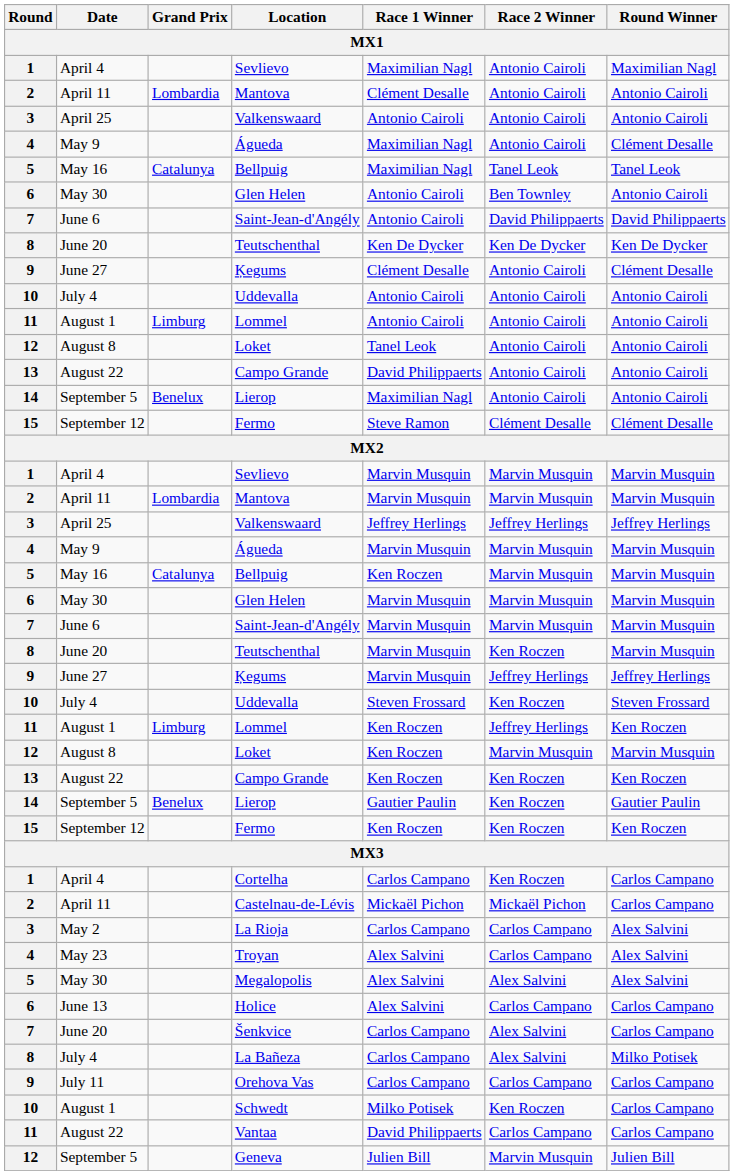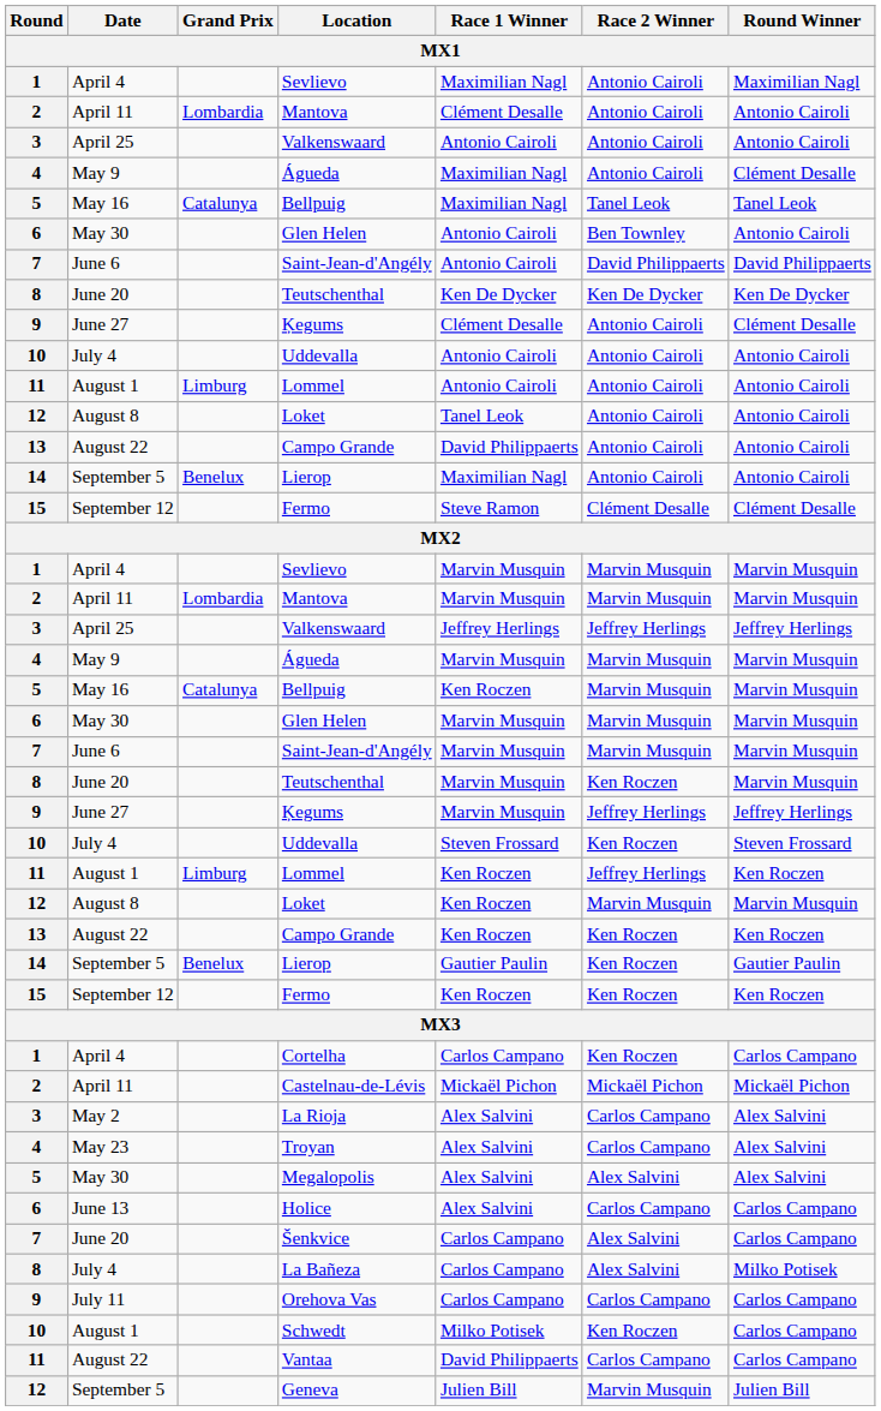 <table class="wikitable" style="font-size: 85%">
 <tr>
 <th>Round</th>
 <th>Date</th>
 <th>Grand Prix</th>
 <th>Location</th>
 <th>Race 1 Winner</th>
 <th>Race 2 Winner</th>
 <th>Round Winner</th>
 </tr>
 <tr>
 <th colspan=7>MX1</th>
 </tr>
 <tr>
 <th>1</th>
 <td>April 4</td>
 <td></td>
 <td><a href='#'>Sevlievo</a></td>
 <td> <a href='#'>Maximilian Nagl</a></td>
 <td> <a href='#'>Antonio Cairoli</a></td>
 <td> <a href='#'>Maximilian Nagl</a></td>
 </tr>
 <tr>
 <th>2</th>
 <td>April 11</td>
 <td> <a href='#'>Lombardia</a></td>
 <td><a href='#'>Mantova</a></td>
 <td> <a href='#'>Clément Desalle</a></td>
 <td> <a href='#'>Antonio Cairoli</a></td>
 <td> <a href='#'>Antonio Cairoli</a></td>
 </tr>
 <tr>
 <th>3</th>
 <td>April 25</td>
 <td></td>
 <td><a href='#'>Valkenswaard</a></td>
 <td> <a href='#'>Antonio Cairoli</a></td>
 <td> <a href='#'>Antonio Cairoli</a></td>
 <td> <a href='#'>Antonio Cairoli</a></td>
 </tr>
 <tr>
 <th>4</th>
 <td>May 9</td>
 <td></td>
 <td><a href='#'>Águeda</a></td>
 <td> <a href='#'>Maximilian Nagl</a></td>
 <td> <a href='#'>Antonio Cairoli</a></td>
 <td> <a href='#'>Clément Desalle</a></td>
 </tr>
 <tr>
 <th>5</th>
 <td>May 16</td>
 <td> <a href='#'>Catalunya</a></td>
 <td><a href='#'>Bellpuig</a></td>
 <td> <a href='#'>Maximilian Nagl</a></td>
 <td> <a href='#'>Tanel Leok</a></td>
 <td> <a href='#'>Tanel Leok</a></td>
 </tr>
 <tr>
 <th>6</th>
 <td>May 30</td>
 <td></td>
 <td><a href='#'>Glen Helen</a></td>
 <td> <a href='#'>Antonio Cairoli</a></td>
 <td> <a href='#'>Ben Townley</a></td>
 <td> <a href='#'>Antonio Cairoli</a></td>
 </tr>
 <tr>
 <th>7</th>
 <td>June 6</td>
 <td></td>
 <td><a href='#'>Saint-Jean-d'Angély</a></td>
 <td> <a href='#'>Antonio Cairoli</a></td>
 <td> <a href='#'>David Philippaerts</a></td>
 <td> <a href='#'>David Philippaerts</a></td>
 </tr>
 <tr>
 <th>8</th>
 <td>June 20</td>
 <td></td>
 <td><a href='#'>Teutschenthal</a></td>
 <td> <a href='#'>Ken De Dycker</a></td>
 <td> <a href='#'>Ken De Dycker</a></td>
 <td> <a href='#'>Ken De Dycker</a></td>
 </tr>
 <tr>
 <th>9</th>
 <td>June 27</td>
 <td></td>
 <td><a href='#'>Ķegums</a></td>
 <td> <a href='#'>Clément Desalle</a></td>
 <td> <a href='#'>Antonio Cairoli</a></td>
 <td> <a href='#'>Clément Desalle</a></td>
 </tr>
 <tr>
 <th>10</th>
 <td>July 4</td>
 <td></td>
 <td><a href='#'>Uddevalla</a></td>
 <td> <a href='#'>Antonio Cairoli</a></td>
 <td> <a href='#'>Antonio Cairoli</a></td>
 <td> <a href='#'>Antonio Cairoli</a></td>
 </tr>
 <tr>
 <th>11</th>
 <td>August 1</td>
 <td> <a href='#'>Limburg</a></td>
 <td><a href='#'>Lommel</a></td>
 <td> <a href='#'>Antonio Cairoli</a></td>
 <td> <a href='#'>Antonio Cairoli</a></td>
 <td> <a href='#'>Antonio Cairoli</a></td>
 </tr>
 <tr>
 <th>12</th>
 <td>August 8</td>
 <td></td>
 <td><a href='#'>Loket</a></td>
 <td> <a href='#'>Tanel Leok</a></td>
 <td> <a href='#'>Antonio Cairoli</a></td>
 <td> <a href='#'>Antonio Cairoli</a></td>
 </tr>
 <tr>
 <th>13</th>
 <td>August 22</td>
 <td></td>
 <td><a href='#'>Campo Grande</a></td>
 <td> <a href='#'>David Philippaerts</a></td>
 <td> <a href='#'>Antonio Cairoli</a></td>
 <td> <a href='#'>Antonio Cairoli</a></td>
 </tr>
 <tr>
 <th>14</th>
 <td>September 5</td>
 <td> <a href='#'>Benelux</a></td>
 <td><a href='#'>Lierop</a></td>
 <td> <a href='#'>Maximilian Nagl</a></td>
 <td> <a href='#'>Antonio Cairoli</a></td>
 <td> <a href='#'>Antonio Cairoli</a></td>
 </tr>
 <tr>
 <th>15</th>
 <td>September 12</td>
 <td></td>
 <td><a href='#'>Fermo</a></td>
 <td> <a href='#'>Steve Ramon</a></td>
 <td> <a href='#'>Clément Desalle</a></td>
 <td> <a href='#'>Clément Desalle</a></td>
 </tr>
 <tr>
 <th colspan=7>MX2</th>
 </tr>
 <tr>
 <th>1</th>
 <td>April 4</td>
 <td></td>
 <td><a href='#'>Sevlievo</a></td>
 <td> <a href='#'>Marvin Musquin</a></td>
 <td> <a href='#'>Marvin Musquin</a></td>
 <td> <a href='#'>Marvin Musquin</a></td>
 </tr>
 <tr>
 <th>2</th>
 <td>April 11</td>
 <td> <a href='#'>Lombardia</a></td>
 <td><a href='#'>Mantova</a></td>
 <td> <a href='#'>Marvin Musquin</a></td>
 <td> <a href='#'>Marvin Musquin</a></td>
 <td> <a href='#'>Marvin Musquin</a></td>
 </tr>
 <tr>
 <th>3</th>
 <td>April 25</td>
 <td></td>
 <td><a href='#'>Valkenswaard</a></td>
 <td> <a href='#'>Jeffrey Herlings</a></td>
 <td> <a href='#'>Jeffrey Herlings</a></td>
 <td> <a href='#'>Jeffrey Herlings</a></td>
 </tr>
 <tr>
 <th>4</th>
 <td>May 9</td>
 <td></td>
 <td><a href='#'>Águeda</a></td>
 <td> <a href='#'>Marvin Musquin</a></td>
 <td> <a href='#'>Marvin Musquin</a></td>
 <td> <a href='#'>Marvin Musquin</a></td>
 </tr>
 <tr>
 <th>5</th>
 <td>May 16</td>
 <td> <a href='#'>Catalunya</a></td>
 <td><a href='#'>Bellpuig</a></td>
 <td> <a href='#'>Ken Roczen</a></td>
 <td> <a href='#'>Marvin Musquin</a></td>
 <td> <a href='#'>Marvin Musquin</a></td>
 </tr>
 <tr>
 <th>6</th>
 <td>May 30</td>
 <td></td>
 <td><a href='#'>Glen Helen</a></td>
 <td> <a href='#'>Marvin Musquin</a></td>
 <td> <a href='#'>Marvin Musquin</a></td>
 <td> <a href='#'>Marvin Musquin</a></td>
 </tr>
 <tr>
 <th>7</th>
 <td>June 6</td>
 <td></td>
 <td><a href='#'>Saint-Jean-d'Angély</a></td>
 <td> <a href='#'>Marvin Musquin</a></td>
 <td> <a href='#'>Marvin Musquin</a></td>
 <td> <a href='#'>Marvin Musquin</a></td>
 </tr>
 <tr>
 <th>8</th>
 <td>June 20</td>
 <td></td>
 <td><a href='#'>Teutschenthal</a></td>
 <td> <a href='#'>Marvin Musquin</a></td>
 <td> <a href='#'>Ken Roczen</a></td>
 <td> <a href='#'>Marvin Musquin</a></td>
 </tr>
 <tr>
 <th>9</th>
 <td>June 27</td>
 <td></td>
 <td><a href='#'>Ķegums</a></td>
 <td> <a href='#'>Marvin Musquin</a></td>
 <td> <a href='#'>Jeffrey Herlings</a></td>
 <td> <a href='#'>Jeffrey Herlings</a></td>
 </tr>
 <tr>
 <th>10</th>
 <td>July 4</td>
 <td></td>
 <td><a href='#'>Uddevalla</a></td>
 <td> <a href='#'>Steven Frossard</a></td>
 <td> <a href='#'>Ken Roczen</a></td>
 <td> <a href='#'>Steven Frossard</a></td>
 </tr>
 <tr>
 <th>11</th>
 <td>August 1</td>
 <td> <a href='#'>Limburg</a></td>
 <td><a href='#'>Lommel</a></td>
 <td> <a href='#'>Ken Roczen</a></td>
 <td> <a href='#'>Jeffrey Herlings</a></td>
 <td> <a href='#'>Ken Roczen</a></td>
 </tr>
 <tr>
 <th>12</th>
 <td>August 8</td>
 <td></td>
 <td><a href='#'>Loket</a></td>
 <td> <a href='#'>Ken Roczen</a></td>
 <td> <a href='#'>Marvin Musquin</a></td>
 <td> <a href='#'>Marvin Musquin</a></td>
 </tr>
 <tr>
 <th>13</th>
 <td>August 22</td>
 <td></td>
 <td><a href='#'>Campo Grande</a></td>
 <td> <a href='#'>Ken Roczen</a></td>
 <td> <a href='#'>Ken Roczen</a></td>
 <td> <a href='#'>Ken Roczen</a></td>
 </tr>
 <tr>
 <th>14</th>
 <td>September 5</td>
 <td> <a href='#'>Benelux</a></td>
 <td><a href='#'>Lierop</a></td>
 <td> <a href='#'>Gautier Paulin</a></td>
 <td> <a href='#'>Ken Roczen</a></td>
 <td> <a href='#'>Gautier Paulin</a></td>
 </tr>
 <tr>
 <th>15</th>
 <td>September 12</td>
 <td></td>
 <td><a href='#'>Fermo</a></td>
 <td> <a href='#'>Ken Roczen</a></td>
 <td> <a href='#'>Ken Roczen</a></td>
 <td> <a href='#'>Ken Roczen</a></td>
 </tr>
 <tr>
 <th colspan=7>MX3</th>
 </tr>
 <tr>
 <th>1</th>
 <td>April 4</td>
 <td></td>
 <td><a href='#'>Cortelha</a></td>
 <td> <a href='#'>Carlos Campano</a></td>
 <td> <a href='#'>Ken Roczen</a></td>
 <td> <a href='#'>Carlos Campano</a></td>
 </tr>
 <tr>
 <th>2</th>
 <td>April 11</td>
 <td></td>
 <td><a href='#'>Castelnau-de-Lévis</a></td>
 <td> <a href='#'>Mickaël Pichon</a></td>
 <td> <a href='#'>Mickaël Pichon</a></td>
-<td> <a href='#'>Carlos Campano</a></td>
+<td> <a href='#'>Mickaël Pichon</a></td>
 </tr>
 <tr>
 <th>3</th>
 <td>May 2</td>
 <td></td>
 <td><a href='#'>La Rioja</a></td>
-<td> <a href='#'>Carlos Campano</a></td>
+<td> <a href='#'>Alex Salvini</a></td>
 <td> <a href='#'>Carlos Campano</a></td>
 <td> <a href='#'>Alex Salvini</a></td>
 </tr>
 <tr>
 <th>4</th>
 <td>May 23</td>
 <td></td>
 <td><a href='#'>Troyan</a></td>
 <td> <a href='#'>Alex Salvini</a></td>
 <td> <a href='#'>Carlos Campano</a></td>
 <td> <a href='#'>Alex Salvini</a></td>
 </tr>
 <tr>
 <th>5</th>
 <td>May 30</td>
 <td></td>
 <td><a href='#'>Megalopolis</a></td>
 <td> <a href='#'>Alex Salvini</a></td>
 <td> <a href='#'>Alex Salvini</a></td>
 <td> <a href='#'>Alex Salvini</a></td>
 </tr>
 <tr>
 <th>6</th>
 <td>June 13</td>
 <td></td>
 <td><a href='#'>Holice</a></td>
 <td> <a href='#'>Alex Salvini</a></td>
 <td> <a href='#'>Carlos Campano</a></td>
 <td> <a href='#'>Carlos Campano</a></td>
 </tr>
 <tr>
 <th>7</th>
 <td>June 20</td>
 <td></td>
 <td><a href='#'>Šenkvice</a></td>
 <td> <a href='#'>Carlos Campano</a></td>
 <td> <a href='#'>Alex Salvini</a></td>
 <td> <a href='#'>Carlos Campano</a></td>
 </tr>
 <tr>
 <th>8</th>
 <td>July 4</td>
 <td></td>
 <td><a href='#'>La Bañeza</a></td>
 <td> <a href='#'>Carlos Campano</a></td>
 <td> <a href='#'>Alex Salvini</a></td>
 <td> <a href='#'>Milko Potisek</a></td>
 </tr>
 <tr>
 <th>9</th>
 <td>July 11</td>
 <td></td>
 <td><a href='#'>Orehova Vas</a></td>
 <td> <a href='#'>Carlos Campano</a></td>
 <td> <a href='#'>Carlos Campano</a></td>
 <td> <a href='#'>Carlos Campano</a></td>
 </tr>
 <tr>
 <th>10</th>
 <td>August 1</td>
 <td></td>
 <td><a href='#'>Schwedt</a></td>
 <td> <a href='#'>Milko Potisek</a></td>
 <td> <a href='#'>Ken Roczen</a></td>
 <td> <a href='#'>Carlos Campano</a></td>
 </tr>
 <tr>
 <th>11</th>
 <td>August 22</td>
 <td></td>
 <td><a href='#'>Vantaa</a></td>
 <td> <a href='#'>David Philippaerts</a></td>
 <td> <a href='#'>Carlos Campano</a></td>
 <td> <a href='#'>Carlos Campano</a></td>
 </tr>
 <tr>
 <th>12</th>
 <td>September 5</td>
 <td></td>
 <td><a href='#'>Geneva</a></td>
 <td> <a href='#'>Julien Bill</a></td>
 <td> <a href='#'>Marvin Musquin</a></td>
 <td> <a href='#'>Julien Bill</a></td>
 </tr>
 </table>
